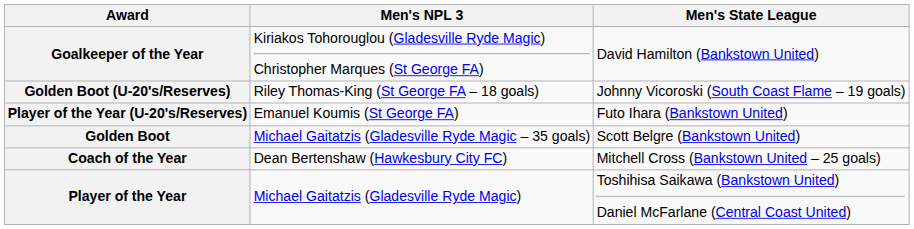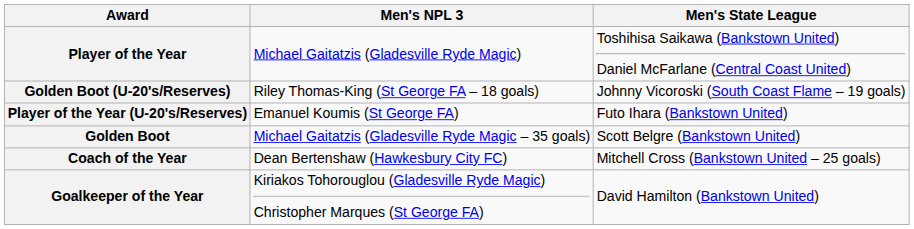 <table class="wikitable">
 <tr>
 <th>Award</th>
 <th>Men's NPL 3</th>
 <th>Men's State League</th>
 </tr>
 <tr>
-<th>Goalkeeper of the Year</th>
-<td>Kiriakos Tohorouglou (<a href='#'>Gladesville Ryde Magic</a>)<hr>Christopher Marques (<a href='#'>St George FA</a>)</td>
-<td>David Hamilton (<a href='#'>Bankstown United</a>)</td>
+<th>Player of the Year</th>
+<td><a href='#'>Michael Gaitatzis</a> (<a href='#'>Gladesville Ryde Magic</a>)</td>
+<td>Toshihisa Saikawa (<a href='#'>Bankstown United</a>)<hr> Daniel McFarlane (<a href='#'>Central Coast United</a>)</td>
 </tr>
 <tr>
 <th>Golden Boot (U-20's/Reserves)</th>
 <td>Riley Thomas-King (<a href='#'>St George FA</a> – 18 goals)</td>
 <td>Johnny Vicoroski (<a href='#'>South Coast Flame</a> – 19 goals)</td>
 </tr>
 <tr>
 <th>Player of the Year (U-20's/Reserves)</th>
 <td>Emanuel Koumis (<a href='#'>St George FA</a>)</td>
 <td>Futo Ihara (<a href='#'>Bankstown United</a>)</td>
 </tr>
 <tr>
 <th>Golden Boot</th>
 <td><a href='#'>Michael Gaitatzis</a> (<a href='#'>Gladesville Ryde Magic</a> – 35 goals)</td>
 <td>Scott Belgre (<a href='#'>Bankstown United</a>)</td>
 </tr>
 <tr>
 <th>Coach of the Year</th>
 <td>Dean Bertenshaw (<a href='#'>Hawkesbury City FC</a>)</td>
 <td>Mitchell Cross (<a href='#'>Bankstown United</a> – 25 goals)</td>
 </tr>
 <tr>
-<th>Player of the Year</th>
-<td><a href='#'>Michael Gaitatzis</a> (<a href='#'>Gladesville Ryde Magic</a>)</td>
-<td>Toshihisa Saikawa (<a href='#'>Bankstown United</a>)<hr> Daniel McFarlane (<a href='#'>Central Coast United</a>)</td>
+<th>Goalkeeper of the Year</th>
+<td>Kiriakos Tohorouglou (<a href='#'>Gladesville Ryde Magic</a>)<hr>Christopher Marques (<a href='#'>St George FA</a>)</td>
+<td>David Hamilton (<a href='#'>Bankstown United</a>)</td>
 </tr>
 </table>
